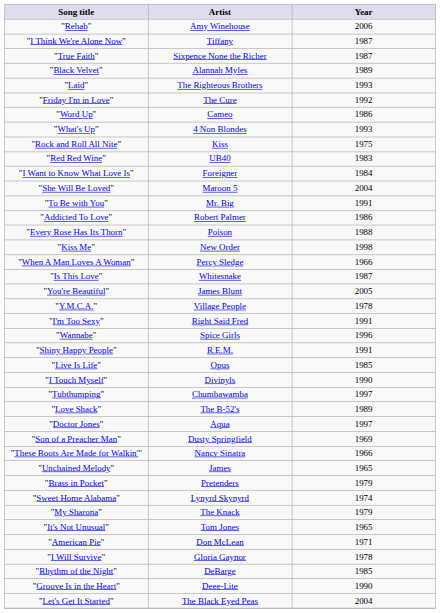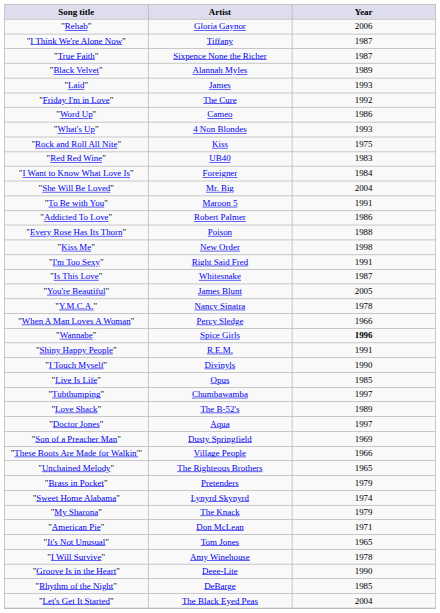 <table class="wikitable sortable" style="font-size:90%; text-align:center; margin: 5px;">
 <tr>
 <th style="background:#dde; width:225px;">Song title</th>
 <th style="background:#dde; width:225px;">Artist</th>
 <th style="background:#dde; width:225px;">Year</th>
 </tr>
 <tr>
 <td>"<a href='#'>Rehab</a>"</td>
-<td><a href='#'>Amy Winehouse</a></td>
+<td><a href='#'>Gloria Gaynor</a></td>
 <td>2006</td>
 </tr>
 <tr>
 <td>"<a href='#'>I Think We're Alone Now</a>"</td>
 <td><a href='#'>Tiffany</a></td>
 <td>1987</td>
 </tr>
 <tr>
 <td>"<a href='#'>True Faith</a>"</td>
 <td><a href='#'>Sixpence None the Richer</a></td>
 <td>1987</td>
 </tr>
 <tr>
 <td>"<a href='#'>Black Velvet</a>"</td>
 <td><a href='#'>Alannah Myles</a></td>
 <td>1989</td>
 </tr>
 <tr>
 <td>"<a href='#'>Laid</a>"</td>
-<td><a href='#'>The Righteous Brothers</a></td>
+<td><a href='#'>James</a></td>
 <td>1993</td>
 </tr>
 <tr>
 <td>"<a href='#'>Friday I'm in Love</a>"</td>
 <td><a href='#'>The Cure</a></td>
 <td>1992</td>
 </tr>
 <tr>
 <td>"<a href='#'>Word Up</a>"</td>
 <td><a href='#'>Cameo</a></td>
 <td>1986</td>
 </tr>
 <tr>
 <td>"<a href='#'>What's Up</a>"</td>
 <td><a href='#'>4 Non Blondes</a></td>
 <td>1993</td>
 </tr>
 <tr>
 <td>"<a href='#'>Rock and Roll All Nite</a>"</td>
 <td><a href='#'>Kiss</a></td>
 <td>1975</td>
 </tr>
 <tr>
 <td>"<a href='#'>Red Red Wine</a>"</td>
 <td><a href='#'>UB40</a></td>
 <td>1983</td>
 </tr>
 <tr>
 <td>"<a href='#'>I Want to Know What Love Is</a>"</td>
 <td><a href='#'>Foreigner</a></td>
 <td>1984</td>
 </tr>
 <tr>
 <td>"<a href='#'>She Will Be Loved</a>"</td>
-<td><a href='#'>Maroon 5</a></td>
+<td><a href='#'>Mr. Big</a></td>
 <td>2004</td>
 </tr>
 <tr>
 <td>"<a href='#'>To Be with You</a>"</td>
-<td><a href='#'>Mr. Big</a></td>
+<td><a href='#'>Maroon 5</a></td>
 <td>1991</td>
 </tr>
 <tr>
 <td>"<a href='#'>Addicted To Love</a>"</td>
 <td><a href='#'>Robert Palmer</a></td>
 <td>1986</td>
 </tr>
 <tr>
 <td>"<a href='#'>Every Rose Has Its Thorn</a>"</td>
 <td><a href='#'>Poison</a></td>
 <td>1988</td>
 </tr>
 <tr>
 <td>"<a href='#'>Kiss Me</a>"</td>
 <td><a href='#'>New Order</a></td>
 <td>1998</td>
 </tr>
 <tr>
-<td>"<a href='#'>When A Man Loves A Woman</a>"</td>
-<td><a href='#'>Percy Sledge</a></td>
-<td>1966</td>
+<td>"<a href='#'>I'm Too Sexy</a>"</td>
+<td><a href='#'>Right Said Fred</a></td>
+<td>1991</td>
 </tr>
 <tr>
 <td>"<a href='#'>Is This Love</a>"</td>
 <td><a href='#'>Whitesnake</a></td>
 <td>1987</td>
 </tr>
 <tr>
 <td>"<a href='#'>You're Beautiful</a>"</td>
 <td><a href='#'>James Blunt</a></td>
 <td>2005</td>
 </tr>
 <tr>
 <td>"<a href='#'>Y.M.C.A.</a>"</td>
-<td><a href='#'>Village People</a></td>
+<td><a href='#'>Nancy Sinatra</a></td>
 <td>1978</td>
 </tr>
 <tr>
-<td>"<a href='#'>I'm Too Sexy</a>"</td>
-<td><a href='#'>Right Said Fred</a></td>
-<td>1991</td>
+<td>"<a href='#'>When A Man Loves A Woman</a>"</td>
+<td><a href='#'>Percy Sledge</a></td>
+<td>1966</td>
 </tr>
 <tr>
 <td>"<a href='#'>Wannabe</a>"</td>
 <td><a href='#'>Spice Girls</a></td>
-<td>1996</td>
+<td><strong>1996</strong></td>
 </tr>
 <tr>
 <td>"<a href='#'>Shiny Happy People</a>"</td>
 <td><a href='#'>R.E.M.</a></td>
 <td>1991</td>
 </tr>
 <tr>
+<td>"<a href='#'>I Touch Myself</a>"</td>
+<td><a href='#'>Divinyls</a></td>
+<td>1990</td>
+</tr>
+<tr>
 <td>"<a href='#'>Live Is Life</a>"</td>
 <td><a href='#'>Opus</a></td>
 <td>1985</td>
-</tr>
-<tr>
-<td>"<a href='#'>I Touch Myself</a>"</td>
-<td><a href='#'>Divinyls</a></td>
-<td>1990</td>
 </tr>
 <tr>
 <td>"<a href='#'>Tubthumping</a>"</td>
 <td><a href='#'>Chumbawamba</a></td>
 <td>1997</td>
 </tr>
 <tr>
 <td>"<a href='#'>Love Shack</a>"</td>
 <td><a href='#'>The B-52's</a></td>
 <td>1989</td>
 </tr>
 <tr>
 <td>"<a href='#'>Doctor Jones</a>"</td>
 <td><a href='#'>Aqua</a></td>
 <td>1997</td>
 </tr>
 <tr>
 <td>"<a href='#'>Son of a Preacher Man</a>"</td>
 <td><a href='#'>Dusty Springfield</a></td>
 <td>1969</td>
 </tr>
 <tr>
 <td>"<a href='#'>These Boots Are Made for Walkin'</a>"</td>
-<td><a href='#'>Nancy Sinatra</a></td>
+<td><a href='#'>Village People</a></td>
 <td>1966</td>
 </tr>
 <tr>
 <td>"<a href='#'>Unchained Melody</a>"</td>
-<td><a href='#'>James</a></td>
+<td><a href='#'>The Righteous Brothers</a></td>
 <td>1965</td>
 </tr>
 <tr>
 <td>"<a href='#'>Brass in Pocket</a>"</td>
 <td><a href='#'>Pretenders</a></td>
 <td>1979</td>
 </tr>
 <tr>
 <td>"<a href='#'>Sweet Home Alabama</a>"</td>
 <td><a href='#'>Lynyrd Skynyrd</a></td>
 <td>1974</td>
 </tr>
 <tr>
 <td>"<a href='#'>My Sharona</a>"</td>
 <td><a href='#'>The Knack</a></td>
 <td>1979</td>
 </tr>
 <tr>
+<td>"<a href='#'>American Pie</a>"</td>
+<td><a href='#'>Don McLean</a></td>
+<td>1971</td>
+</tr>
+<tr>
 <td>"<a href='#'>It's Not Unusual</a>"</td>
 <td><a href='#'>Tom Jones</a></td>
 <td>1965</td>
 </tr>
 <tr>
-<td>"<a href='#'>American Pie</a>"</td>
-<td><a href='#'>Don McLean</a></td>
-<td>1971</td>
+<td>"<a href='#'>I Will Survive</a>"</td>
+<td><a href='#'>Amy Winehouse</a></td>
+<td>1978</td>
 </tr>
 <tr>
-<td>"<a href='#'>I Will Survive</a>"</td>
-<td><a href='#'>Gloria Gaynor</a></td>
-<td>1978</td>
+<td>"<a href='#'>Groove Is in the Heart</a>"</td>
+<td><a href='#'>Deee-Lite</a></td>
+<td>1990</td>
 </tr>
 <tr>
 <td>"<a href='#'>Rhythm of the Night</a>"</td>
 <td><a href='#'>DeBarge</a></td>
 <td>1985</td>
-</tr>
-<tr>
-<td>"<a href='#'>Groove Is in the Heart</a>"</td>
-<td><a href='#'>Deee-Lite</a></td>
-<td>1990</td>
 </tr>
 <tr>
 <td>"<a href='#'>Let's Get It Started</a>"</td>
 <td><a href='#'>The Black Eyed Peas</a></td>
 <td>2004</td>
 </tr>
 <tr>
 </tr>
 </table>
